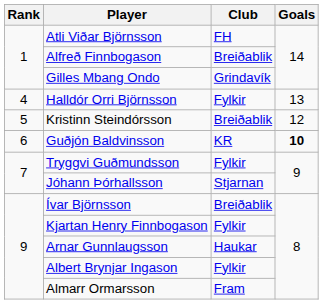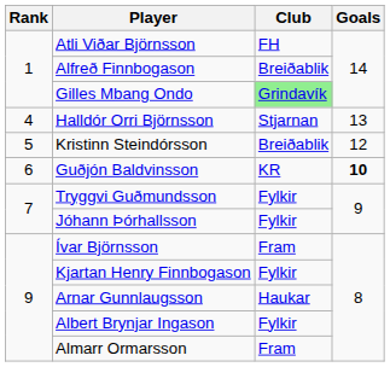 <table class="wikitable" style="text-align:center;">
 <tr>
 <th>Rank</th>
 <th>Player</th>
 <th>Club</th>
 <th>Goals</th>
 </tr>
 <tr>
 <td rowspan=3>1</td>
 <td align="left"> <a href='#'>Atli Viðar Björnsson</a></td>
 <td align="left"><a href='#'>FH</a></td>
 <td rowspan=3>14</td>
 </tr>
 <tr>
 <td align="left"> <a href='#'>Alfreð Finnbogason</a></td>
 <td align="left"><a href='#'>Breiðablik</a></td>
 </tr>
 <tr>
 <td align="left"> <a href='#'>Gilles Mbang Ondo</a></td>
-<td align="left"><a href='#'>Grindavík</a></td>
+<td align="left" style="background: lightgreen;"><a href='#'>Grindavík</a></td>
 </tr>
 <tr>
 <td>4</td>
 <td align="left"> <a href='#'>Halldór Orri Björnsson</a></td>
-<td align="left"><a href='#'>Fylkir</a></td>
+<td align="left"><a href='#'>Stjarnan</a></td>
 <td>13</td>
 </tr>
 <tr>
 <td>5</td>
 <td align="left"> Kristinn Steindórsson</td>
 <td align="left"><a href='#'>Breiðablik</a></td>
 <td>12</td>
 </tr>
 <tr>
 <td>6</td>
 <td align="left"> <a href='#'>Guðjón Baldvinsson</a></td>
 <td align="left"><a href='#'>KR</a></td>
 <td><strong>10</strong></td>
 </tr>
 <tr>
 <td rowspan=2>7</td>
 <td align="left"> <a href='#'>Tryggvi Guðmundsson</a></td>
 <td align="left"><a href='#'>Fylkir</a></td>
 <td rowspan=2>9</td>
 </tr>
 <tr>
 <td align="left"> <a href='#'>Jóhann Þórhallsson</a></td>
-<td align="left"><a href='#'>Stjarnan</a></td>
+<td align="left"><a href='#'>Fylkir</a></td>
 </tr>
 <tr>
 <td rowspan=5>9</td>
 <td align="left"> <a href='#'>Ívar Björnsson</a></td>
-<td align="left"><a href='#'>Breiðablik</a></td>
+<td align="left"><a href='#'>Fram</a></td>
 <td rowspan=5>8</td>
 </tr>
 <tr>
 <td align="left"> <a href='#'>Kjartan Henry Finnbogason</a></td>
 <td align="left"><a href='#'>Fylkir</a></td>
 </tr>
 <tr>
 <td align="left"> <a href='#'>Arnar Gunnlaugsson</a></td>
 <td align="left"><a href='#'>Haukar</a></td>
 </tr>
 <tr>
 <td align="left"> <a href='#'>Albert Brynjar Ingason</a></td>
 <td align="left"><a href='#'>Fylkir</a></td>
 </tr>
 <tr>
 <td align="left"> Almarr Ormarsson</td>
 <td align="left"><a href='#'>Fram</a></td>
 </tr>
 </table>
